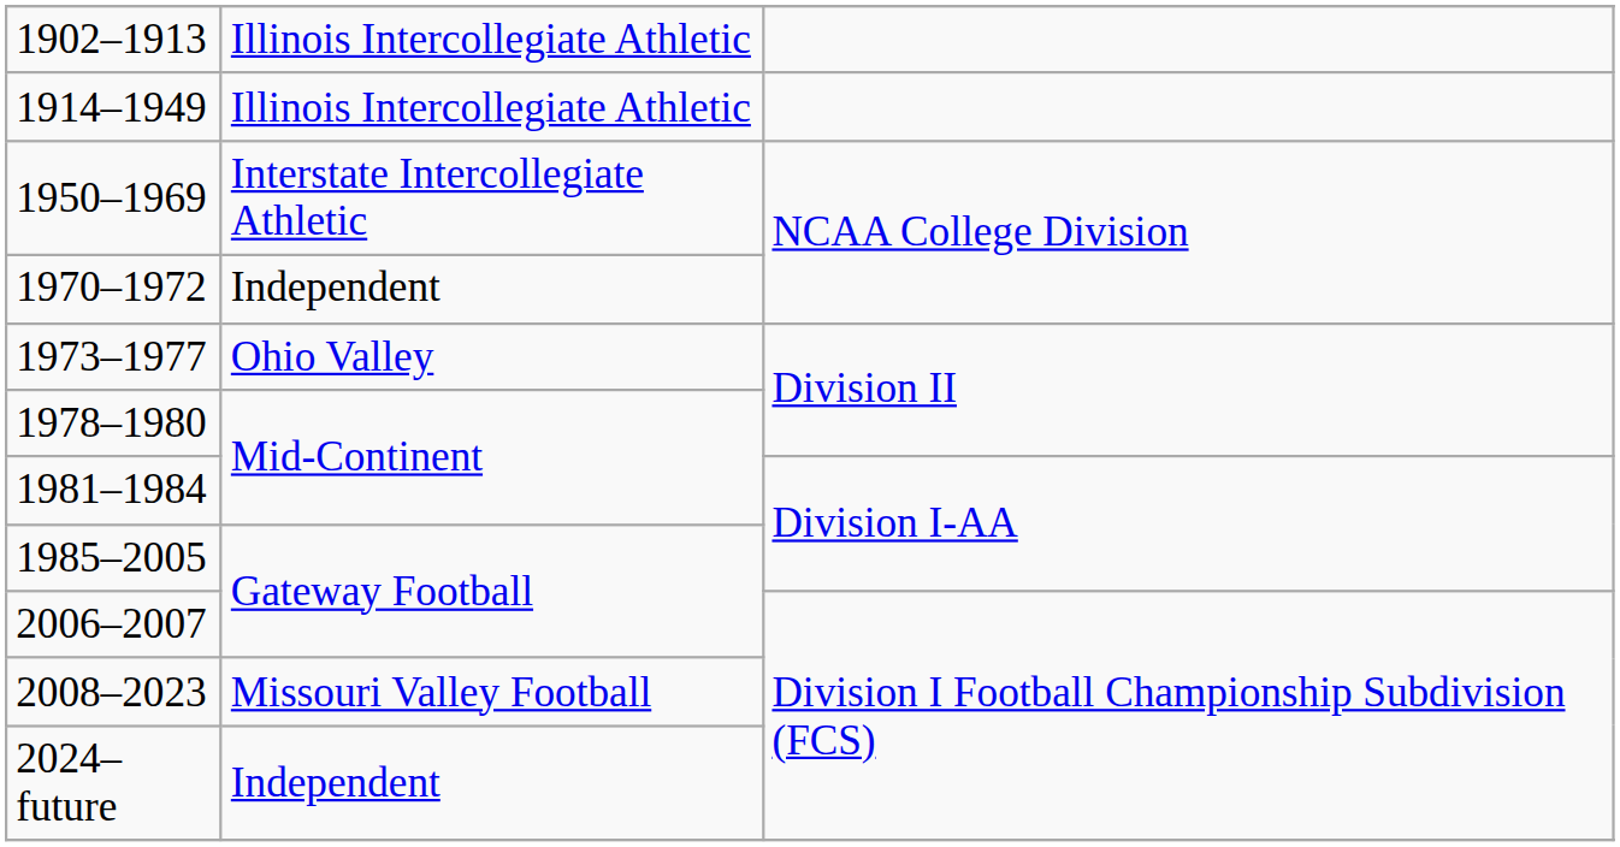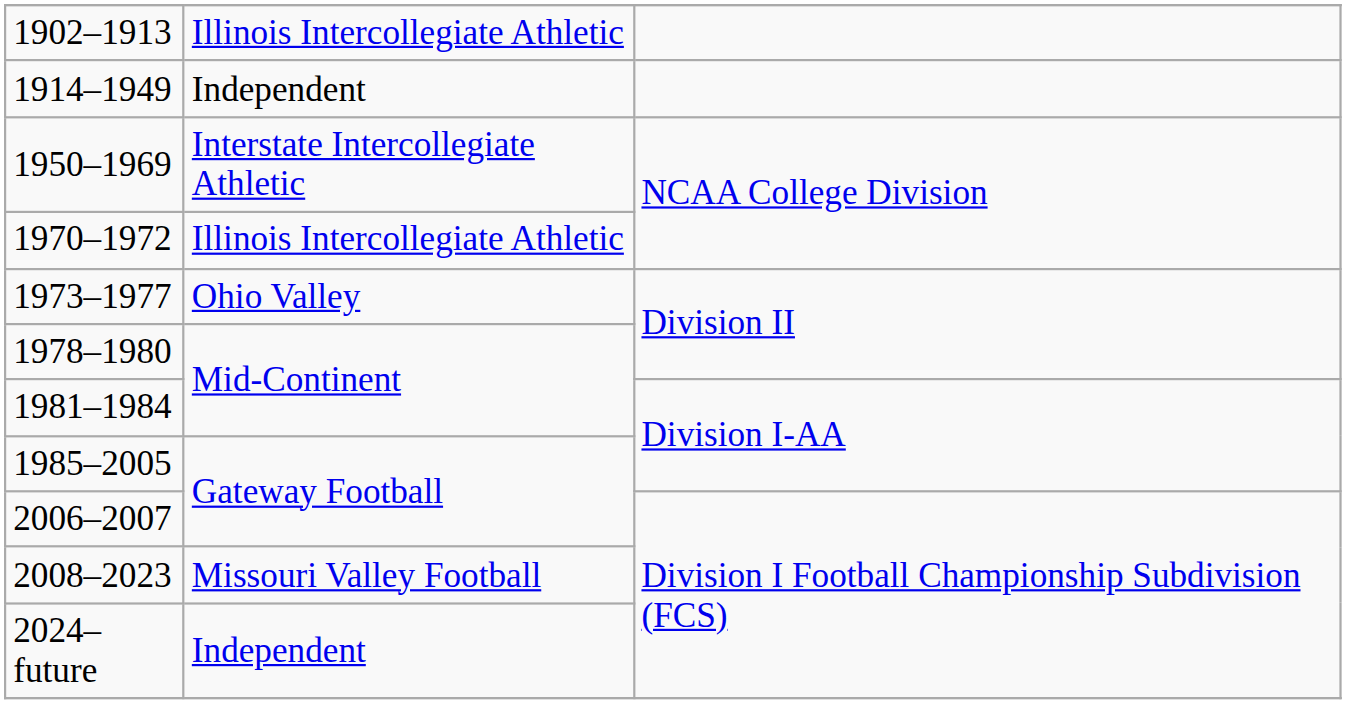 <table class="wikitable">
 <tr>
 </tr>
 <tr>
 <td>1902–1913</td>
 <td><a href='#'>Illinois Intercollegiate Athletic</a></td>
 <td></td>
 </tr>
 <tr>
 <td>1914–1949</td>
-<td><a href='#'>Illinois Intercollegiate Athletic</a></td>
+<td>Independent</td>
 <td></td>
 </tr>
 <tr>
 <td>1950–1969</td>
 <td><a href='#'>Interstate Intercollegiate Athletic</a></td>
 <td rowspan="2"><a href='#'>NCAA College Division</a></td>
 </tr>
 <tr>
 <td>1970–1972</td>
-<td>Independent</td>
+<td><a href='#'>Illinois Intercollegiate Athletic</a></td>
 </tr>
 <tr>
 <td>1973–1977</td>
 <td><a href='#'>Ohio Valley</a></td>
 <td rowspan="2"><a href='#'>Division II</a></td>
 </tr>
 <tr>
 <td>1978–1980</td>
 <td rowspan="2"><a href='#'>Mid-Continent</a></td>
 </tr>
 <tr>
 <td>1981–1984</td>
 <td rowspan="2"><a href='#'>Division I-AA</a></td>
 </tr>
 <tr>
 <td>1985–2005</td>
 <td rowspan="2"><a href='#'>Gateway Football</a></td>
 </tr>
 <tr>
 <td>2006–2007</td>
 <td rowspan="3"><a href='#'>Division I Football Championship Subdivision (FCS)</a></td>
 </tr>
 <tr>
 <td>2008–2023</td>
 <td><a href='#'>Missouri Valley Football</a></td>
 </tr>
 <tr>
 <td>2024–future</td>
 <td><a href='#'>Independent</a></td>
 </tr>
 <tr>
 </tr>
 </table>
